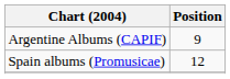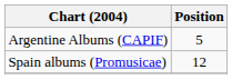 <table class="wikitable sortable plainrowheaders">
 <tr>
 <th align="left">Chart (2004)</th>
 <th align="left">Position</th>
 </tr>
 <tr>
 <td align="left">Argentine Albums (<a href='#'>CAPIF</a>)</td>
-<td align="center">9</td>
+<td align="center">5</td>
 </tr>
 <tr>
 <td align="left">Spain albums (<a href='#'>Promusicae</a>)</td>
 <td align="center">12</td>
 </tr>
 <tr>
 </tr>
 <tr>
 </tr>
 <tr>
 </tr>
 <tr>
 </tr>
 </table>
